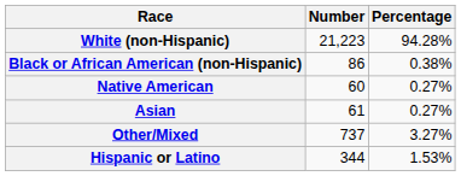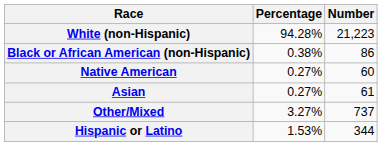 <table class="wikitable" style="text-align:right">
 <tr>
 <th scope="col">Race</th>
+<th scope="col">Percentage</th>
 <th scope="col">Number</th>
-<th scope="col">Percentage</th>
 </tr>
 <tr>
 <th scope="row"><a href='#'>White</a> (non-Hispanic)</th>
+<td>94.28%</td>
 <td>21,223</td>
-<td>94.28%</td>
 </tr>
 <tr>
 <th scope="row"><a href='#'>Black or African American</a> (non-Hispanic)</th>
+<td>0.38%</td>
 <td>86</td>
-<td>0.38%</td>
 </tr>
 <tr>
 <th scope="row"><a href='#'>Native American</a></th>
+<td>0.27%</td>
 <td>60</td>
-<td>0.27%</td>
 </tr>
 <tr>
 <th scope="row"><a href='#'>Asian</a></th>
+<td>0.27%</td>
 <td>61</td>
-<td>0.27%</td>
 </tr>
 <tr>
 <th scope="row"><a href='#'>Other/Mixed</a></th>
+<td>3.27%</td>
 <td>737</td>
-<td>3.27%</td>
 </tr>
 <tr>
 <th scope="row"><a href='#'>Hispanic</a> or <a href='#'>Latino</a></th>
+<td>1.53%</td>
 <td>344</td>
-<td>1.53%</td>
 </tr>
 </table>
